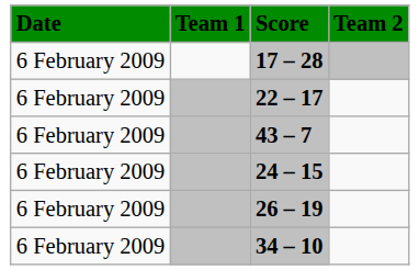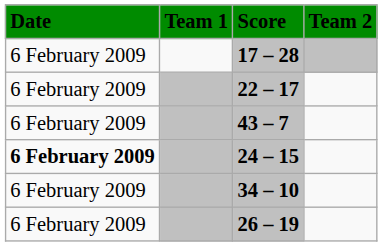 <table class="wikitable" style="margin:0.5em auto; font-size:95%">
 <tr bgcolor="#008B00">
 <td><strong>Date</strong></td>
 <td><strong>Team 1</strong></td>
 <td><strong>Score</strong></td>
 <td><strong>Team 2</strong></td>
 </tr>
 <tr>
 <td>6 February 2009</td>
 <td></td>
 <td bgcolor="silver"><strong>17 – 28</strong></td>
 <td bgcolor="silver"><strong></strong></td>
 </tr>
 <tr>
 <td>6 February 2009</td>
 <td bgcolor="silver"><strong></strong></td>
 <td bgcolor="silver"><strong>22 – 17</strong></td>
 <td></td>
 </tr>
 <tr>
 <td>6 February 2009</td>
 <td bgcolor="silver"><strong></strong></td>
 <td bgcolor="silver"><strong>43 – 7</strong></td>
 <td></td>
 </tr>
 <tr>
+<td><strong>6 February 2009</strong></td>
+<td bgcolor="silver"><strong></strong></td>
+<td bgcolor="silver"><strong>24 – 15</strong></td>
+<td></td>
+</tr>
+<tr>
 <td>6 February 2009</td>
 <td bgcolor="silver"><strong></strong></td>
-<td bgcolor="silver"><strong>24 – 15</strong></td>
+<td bgcolor="silver"><strong>34 – 10</strong></td>
 <td></td>
 </tr>
 <tr>
 <td>6 February 2009</td>
 <td bgcolor="silver"><strong></strong></td>
 <td bgcolor="silver"><strong>26 – 19</strong></td>
 <td></td>
 </tr>
-<tr>
-<td>6 February 2009</td>
-<td bgcolor="silver"><strong></strong></td>
-<td bgcolor="silver"><strong>34 – 10</strong></td>
-<td></td>
-</tr>
 </table>
